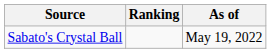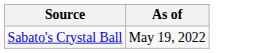 <table class="wikitable" style="text-align:center">
 <tr>
 <th>Source</th>
-<th>Ranking</th>
 <th>As of</th>
 </tr>
 <tr>
 <td align="left"><a href='#'>Sabato's Crystal Ball</a></td>
-<td></td>
 <td>May 19, 2022</td>
 </tr>
 </table>
